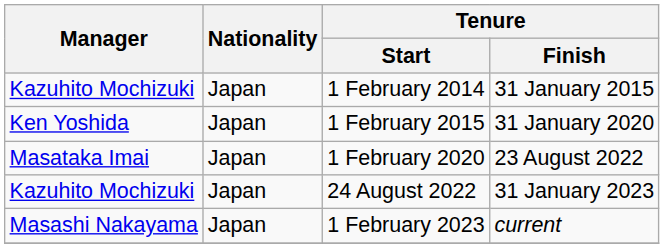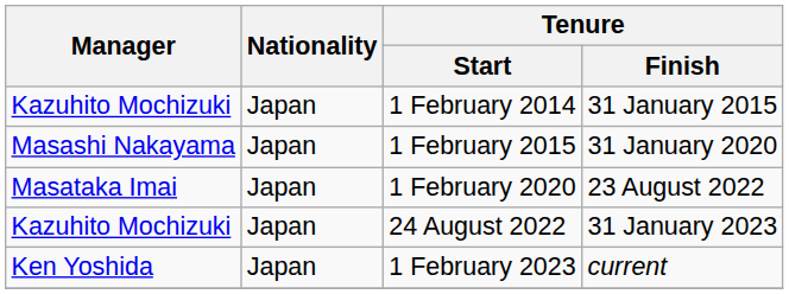 <table class="wikitable">
 <tr>
 <th rowspan="2">Manager</th>
 <th rowspan="2">Nationality</th>
 <th colspan="2">Tenure  </th>
 </tr>
 <tr>
 <th>Start</th>
 <th>Finish </th>
 </tr>
 <tr>
 <td><a href='#'>Kazuhito Mochizuki</a></td>
 <td> Japan</td>
 <td>1 February 2014</td>
 <td>31 January 2015<br></td>
 </tr>
 <tr>
-<td><a href='#'>Ken Yoshida</a></td>
+<td><a href='#'>Masashi Nakayama</a></td>
 <td> Japan</td>
 <td>1 February 2015</td>
 <td>31 January 2020<br></td>
 </tr>
 <tr>
 <td><a href='#'>Masataka Imai</a></td>
 <td> Japan</td>
 <td>1 February 2020</td>
 <td>23 August 2022<br></td>
 </tr>
 <tr>
 <td><a href='#'>Kazuhito Mochizuki</a></td>
 <td> Japan</td>
 <td>24 August 2022</td>
 <td>31 January 2023<br></td>
 </tr>
 <tr>
-<td><a href='#'>Masashi Nakayama</a></td>
+<td><a href='#'>Ken Yoshida</a></td>
 <td> Japan</td>
 <td>1 February 2023</td>
 <td><em>current</em><br></td>
 </tr>
 <tr>
 </tr>
 </table>
